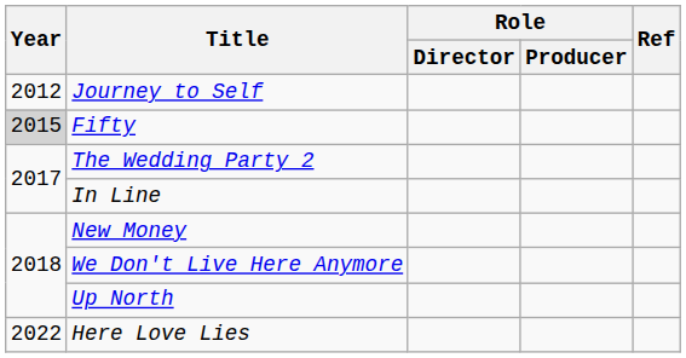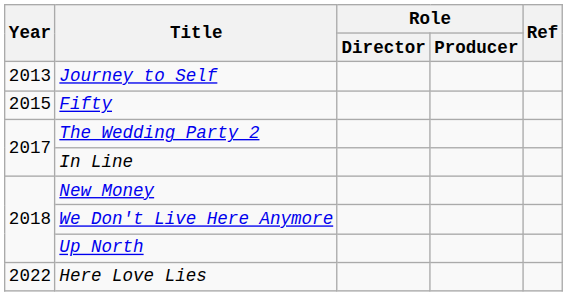 <table class="wikitable">
 <tr>
 <th rowspan="2">Year</th>
 <th rowspan="2">Title</th>
 <th colspan="2">Role</th>
 <th rowspan="2">Ref</th>
 </tr>
 <tr>
 <th>Director</th>
 <th>Producer</th>
 </tr>
 <tr>
-<td>2012</td>
+<td>2013</td>
 <td><em><a href='#'>Journey to Self</a></em></td>
 <td></td>
 <td></td>
 <td></td>
 </tr>
 <tr>
-<td style="background: lightgrey;">2015</td>
+<td>2015</td>
 <td><em><a href='#'>Fifty</a></em></td>
 <td></td>
 <td></td>
 <td></td>
 </tr>
 <tr>
 <td rowspan="2">2017</td>
 <td><em><a href='#'>The Wedding Party 2</a></em></td>
 <td></td>
 <td></td>
 <td></td>
 </tr>
 <tr>
 <td><em>In Line</em></td>
 <td></td>
 <td></td>
 <td></td>
 </tr>
 <tr>
 <td rowspan="3">2018</td>
 <td><em><a href='#'>New Money</a></em></td>
 <td></td>
 <td></td>
 <td></td>
 </tr>
 <tr>
 <td><em><a href='#'>We Don't Live Here Anymore</a></em></td>
 <td></td>
 <td></td>
 <td></td>
 </tr>
 <tr>
 <td><em><a href='#'>Up North</a></em></td>
 <td></td>
 <td></td>
 <td></td>
 </tr>
 <tr>
 <td rowspan="3">2022</td>
 <td><em>Here Love Lies</em></td>
 <td></td>
 <td></td>
 <td></td>
 </tr>
 </table>
